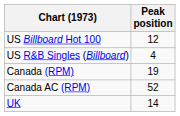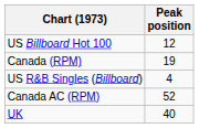 <table Class = "wikitable sortable">
 <tr>
 <th>Chart (1973)</th>
 <th>Peak<br>position</th>
 </tr>
 <tr>
 <td>US <a href='#'><em>Billboard</em> Hot 100</a></td>
 <td align=center>12</td>
 </tr>
 <tr>
+<td>Canada <a href='#'>(RPM)</a></td>
+<td align=center>19</td>
+</tr>
+<tr>
 <td>US <a href='#'>R&B Singles</a> (<em><a href='#'>Billboard</a></em>)</td>
 <td align=center>4</td>
-</tr>
-<tr>
-<td>Canada <a href='#'>(RPM)</a></td>
-<td align=center>19</td>
 </tr>
 <tr>
 <td>Canada AC <a href='#'>(RPM)</a></td>
 <td align=center>52</td>
 </tr>
 <tr>
 <td><a href='#'>UK</a></td>
-<td align=center>14</td>
+<td align=center>40</td>
 </tr>
 </table>
